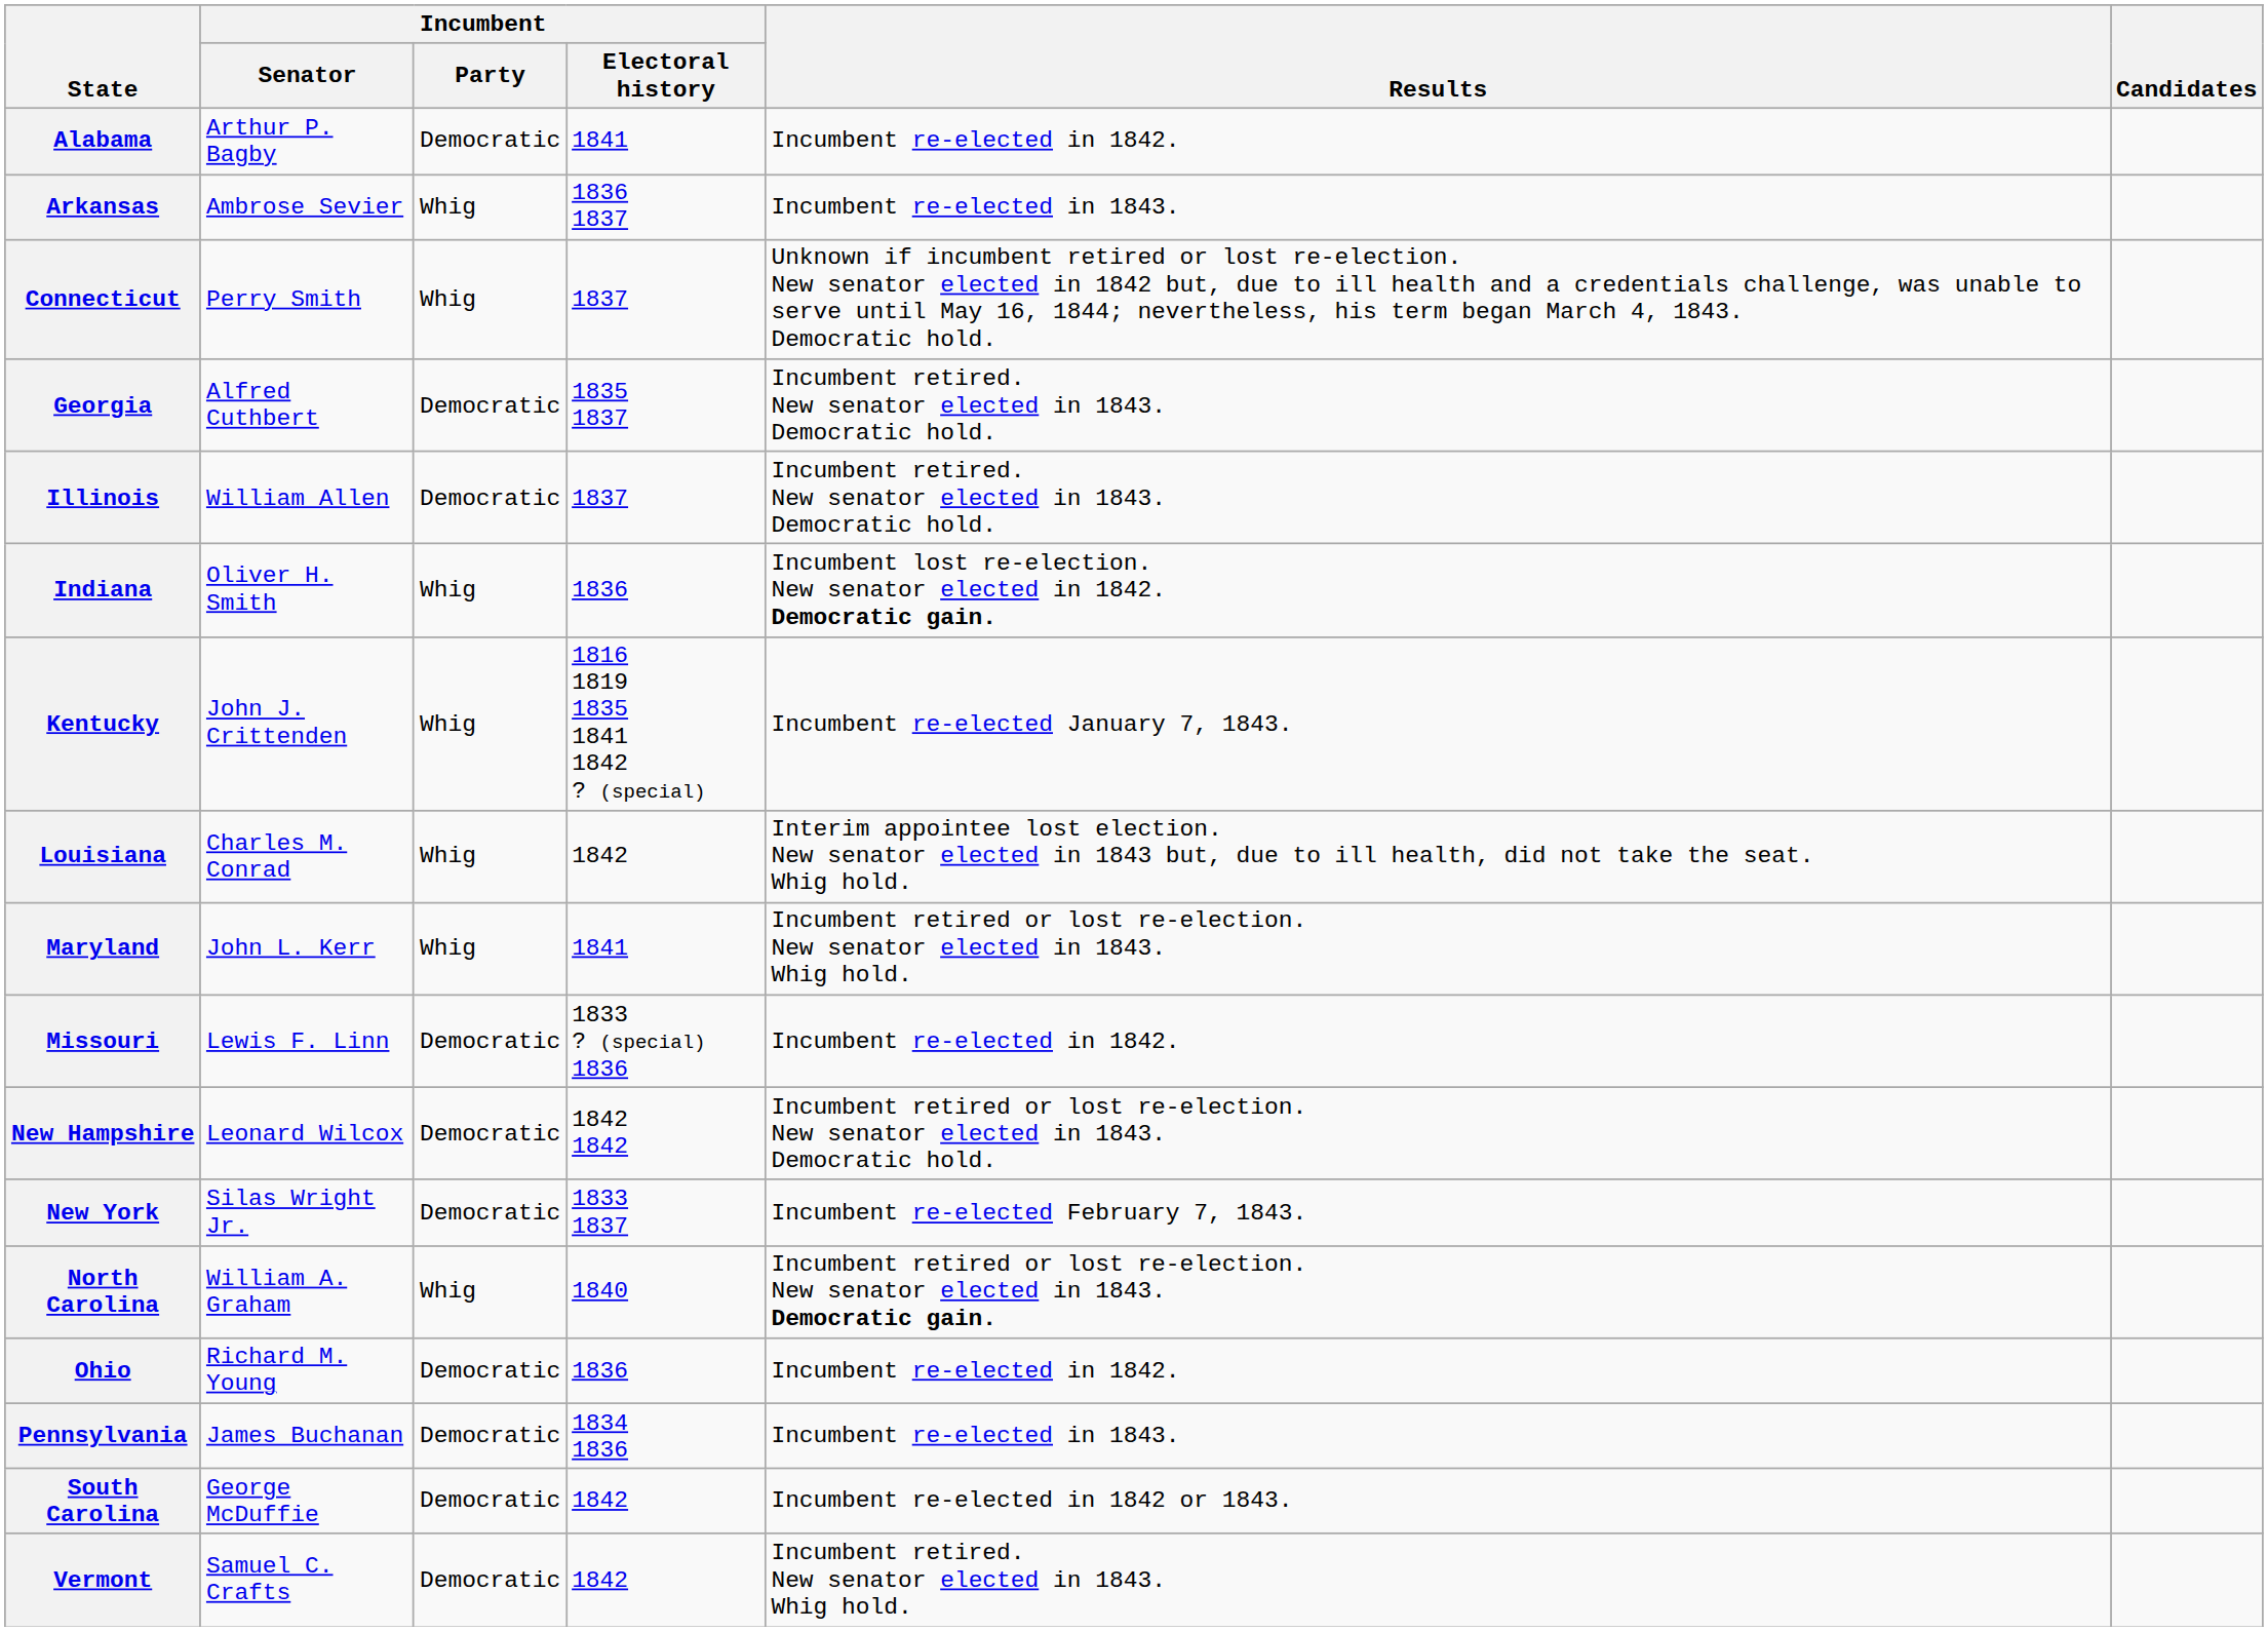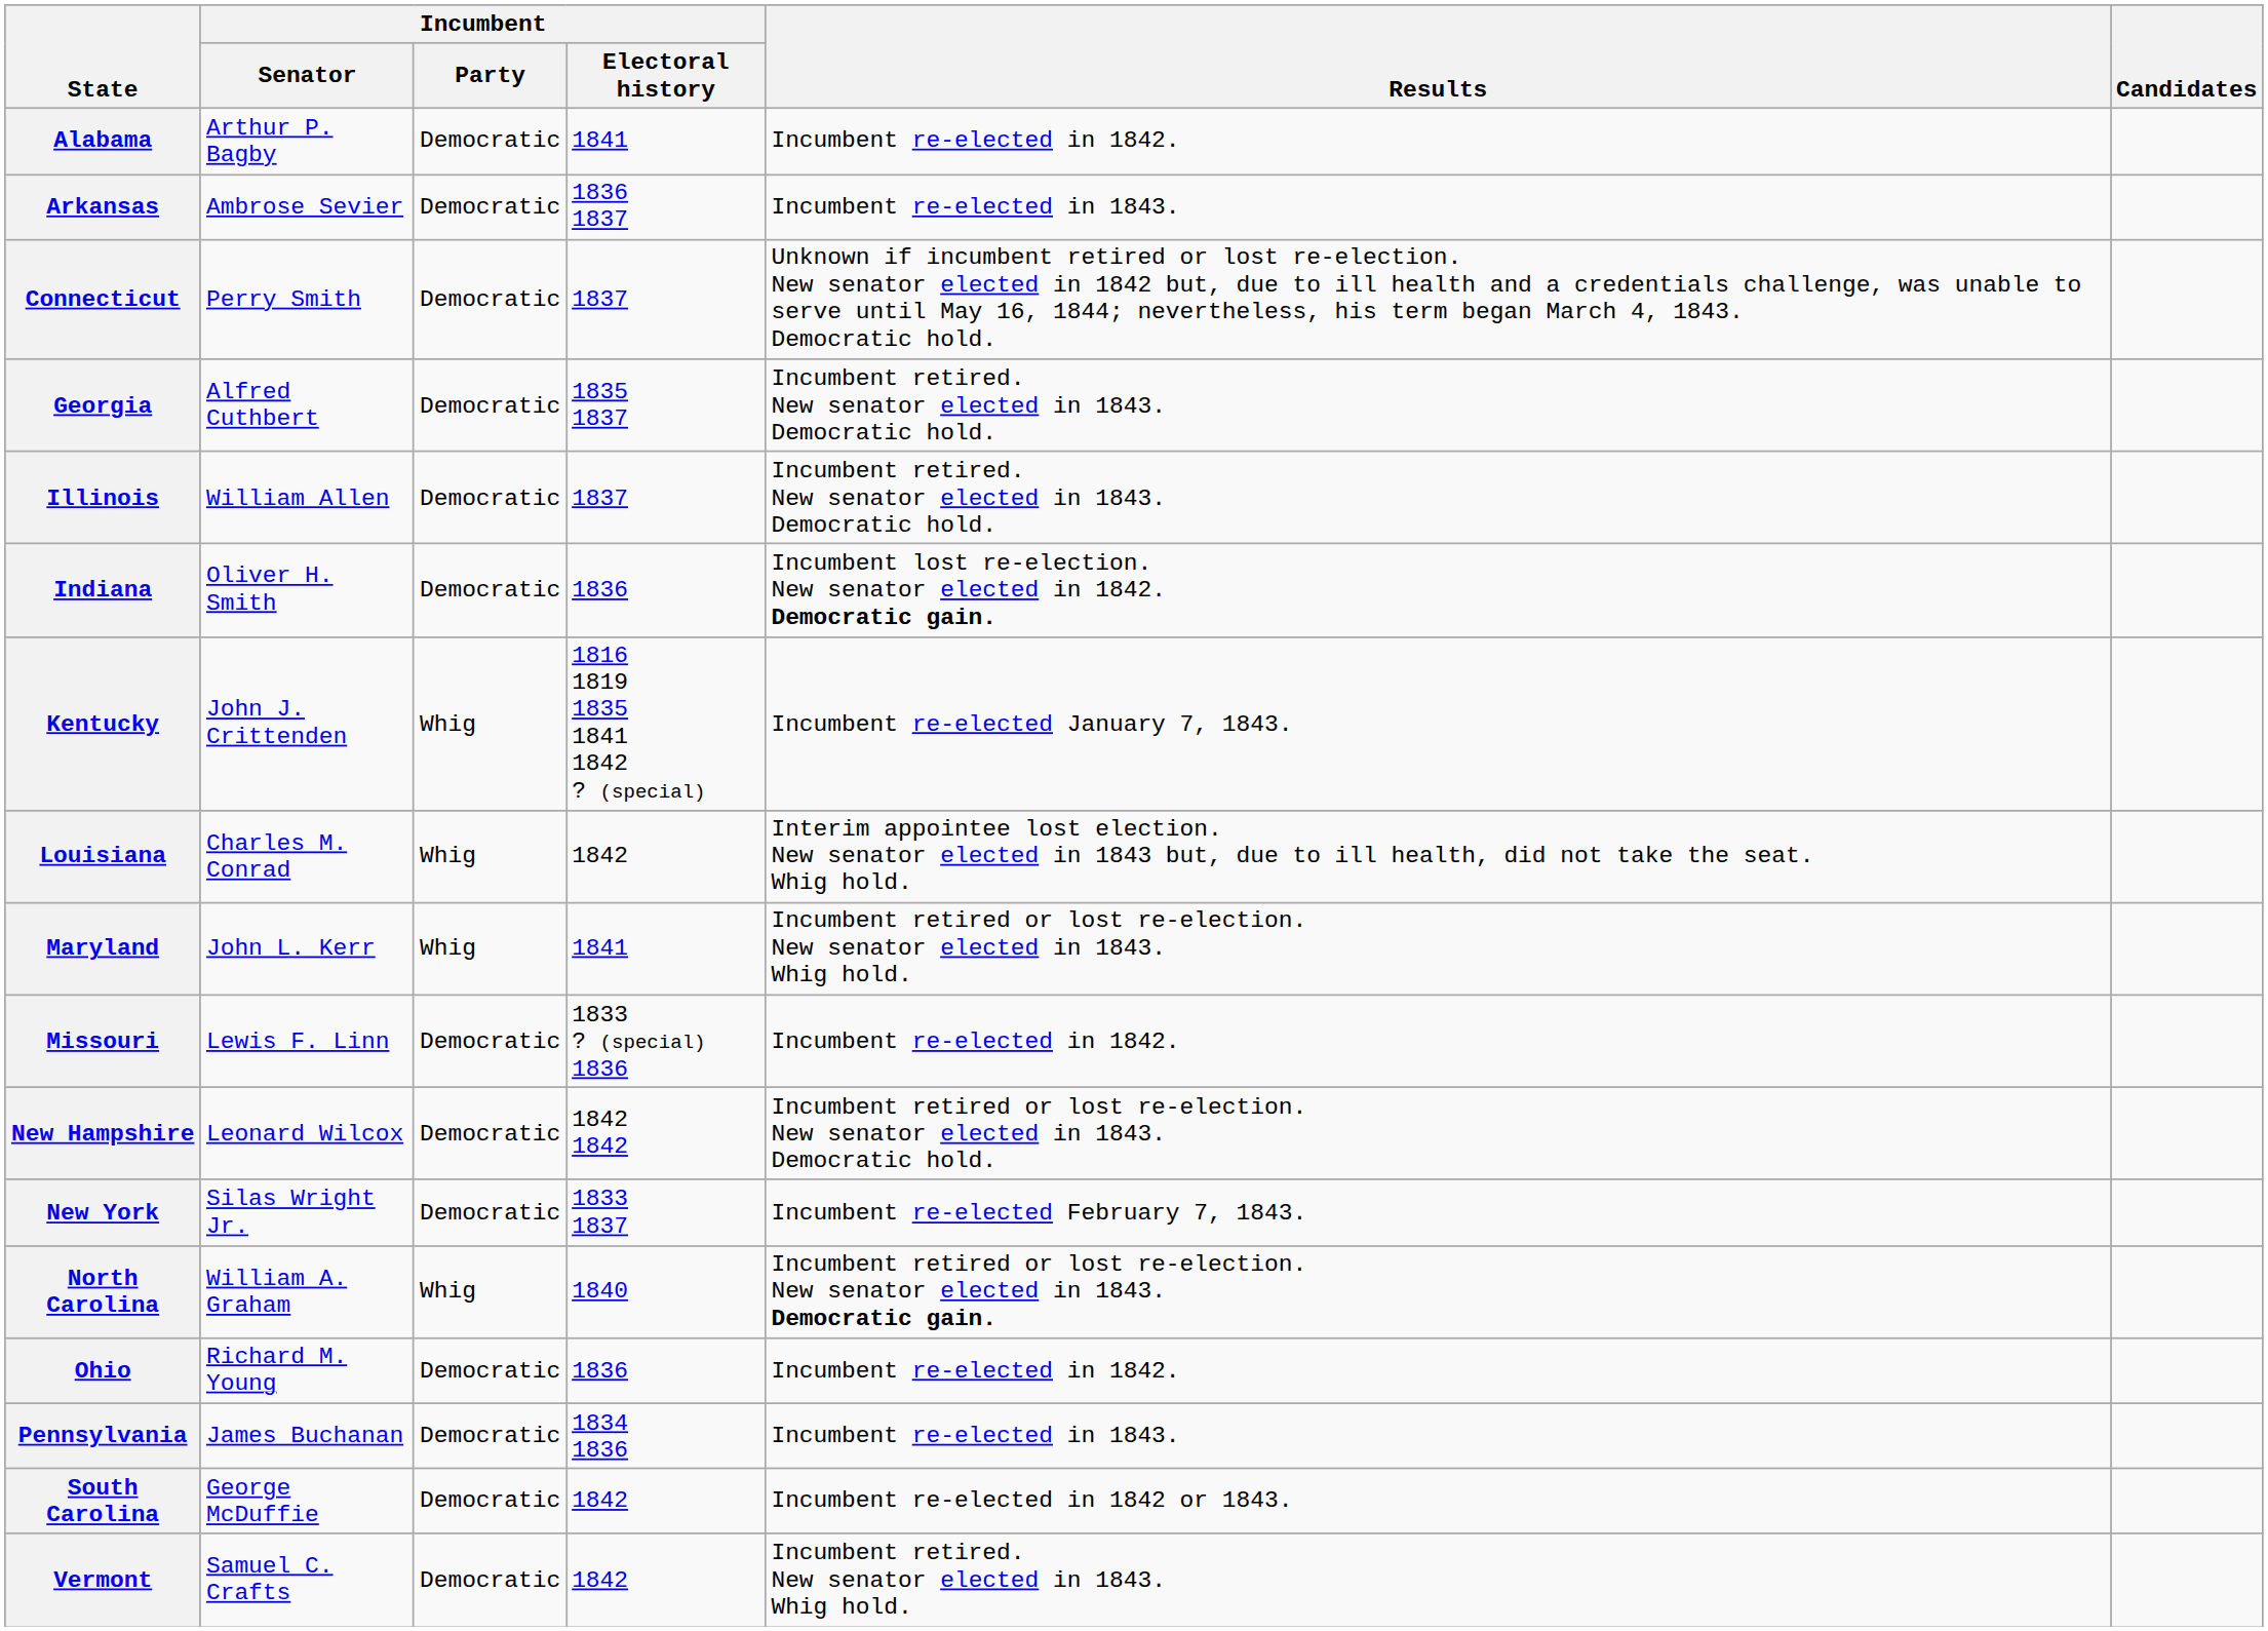 <table class=wikitable>
 <tr valign=bottom>
 <th rowspan=2>State</th>
 <th colspan=3>Incumbent</th>
 <th rowspan=2>Results</th>
 <th rowspan=2>Candidates</th>
 </tr>
 <tr>
 <th>Senator</th>
 <th>Party</th>
 <th>Electoral history</th>
 </tr>
 <tr>
 <th><a href='#'>Alabama</a></th>
 <td><a href='#'>Arthur P. Bagby</a></td>
 <td>Democratic</td>
 <td><a href='#'>1841 </a></td>
 <td>Incumbent <a href='#'>re-elected</a> in 1842.</td>
 <td nowrap></td>
 </tr>
 <tr>
 <th><a href='#'>Arkansas</a></th>
 <td><a href='#'>Ambrose Sevier</a></td>
-<td>Whig</td>
+<td>Democratic</td>
 <td><a href='#'>1836</a><br><a href='#'>1837</a></td>
 <td>Incumbent <a href='#'>re-elected</a> in 1843.</td>
 <td nowrap></td>
 </tr>
 <tr>
 <th><a href='#'>Connecticut</a></th>
 <td><a href='#'>Perry Smith</a></td>
-<td>Whig</td>
+<td>Democratic</td>
 <td><a href='#'>1837</a></td>
 <td>Unknown if incumbent retired or lost re-election.<br>New senator <a href='#'>elected</a> in 1842 but, due to ill health and a credentials challenge, was unable to serve until May 16, 1844; nevertheless, his term began March 4, 1843.<br>Democratic hold.</td>
 <td nowrap></td>
 </tr>
 <tr>
 <th><a href='#'>Georgia</a></th>
 <td><a href='#'>Alfred Cuthbert</a></td>
 <td>Democratic</td>
 <td><a href='#'>1835 </a><br><a href='#'>1837</a></td>
 <td>Incumbent retired.<br>New senator <a href='#'>elected</a> in 1843.<br>Democratic hold.</td>
 <td nowrap></td>
 </tr>
 <tr>
 <th><a href='#'>Illinois</a></th>
 <td><a href='#'>William Allen</a></td>
 <td>Democratic</td>
 <td><a href='#'>1837</a></td>
 <td>Incumbent retired.<br>New senator <a href='#'>elected</a> in 1843.<br>Democratic hold.</td>
 <td nowrap></td>
 </tr>
 <tr>
 <th><a href='#'>Indiana</a></th>
 <td><a href='#'>Oliver H. Smith</a></td>
-<td>Whig</td>
+<td>Democratic</td>
 <td><a href='#'>1836</a></td>
 <td>Incumbent lost re-election.<br>New senator <a href='#'>elected</a> in 1842.<br><strong>Democratic gain.</strong></td>
 <td nowrap></td>
 </tr>
 <tr>
 <th><a href='#'>Kentucky</a></th>
 <td><a href='#'>John J. Crittenden</a></td>
 <td>Whig</td>
 <td><a href='#'>1816</a><br>1819 <br><a href='#'>1835</a><br>1841 <br>1842 <br>? <small>(special)</small></td>
 <td>Incumbent <a href='#'>re-elected</a> January 7, 1843.</td>
 <td nowrap></td>
 </tr>
 <tr>
 <th><a href='#'>Louisiana</a></th>
 <td><a href='#'>Charles M. Conrad</a></td>
 <td>Whig</td>
 <td>1842 </td>
 <td>Interim appointee lost election.<br>New senator <a href='#'>elected</a> in 1843 but, due to ill health, did not take the seat.<br>Whig hold.</td>
 <td nowrap></td>
 </tr>
 <tr>
 <th><a href='#'>Maryland</a></th>
 <td><a href='#'>John L. Kerr</a></td>
 <td>Whig</td>
 <td><a href='#'>1841 </a></td>
 <td>Incumbent retired or lost re-election.<br>New senator <a href='#'>elected</a> in 1843.<br>Whig hold.</td>
 <td nowrap></td>
 </tr>
 <tr>
 <th><a href='#'>Missouri</a></th>
 <td><a href='#'>Lewis F. Linn</a></td>
 <td>Democratic</td>
 <td>1833 <br>? <small>(special)</small><br><a href='#'>1836</a></td>
 <td>Incumbent <a href='#'>re-elected</a> in 1842.</td>
 <td nowrap></td>
 </tr>
 <tr>
 <th><a href='#'>New Hampshire</a></th>
 <td><a href='#'>Leonard Wilcox</a></td>
 <td>Democratic</td>
 <td>1842 <br><a href='#'>1842 </a></td>
 <td>Incumbent retired or lost re-election.<br>New senator <a href='#'>elected</a> in 1843.<br>Democratic hold.</td>
 <td nowrap></td>
 </tr>
 <tr>
 <th><a href='#'>New York</a></th>
 <td><a href='#'>Silas Wright Jr.</a></td>
 <td>Democratic</td>
 <td><a href='#'>1833 </a><br><a href='#'>1837</a></td>
 <td>Incumbent <a href='#'>re-elected</a> February 7, 1843.</td>
 <td nowrap></td>
 </tr>
 <tr>
 <th><a href='#'>North Carolina</a></th>
 <td><a href='#'>William A. Graham</a></td>
 <td>Whig</td>
 <td><a href='#'>1840 </a></td>
 <td>Incumbent retired or lost re-election.<br>New senator <a href='#'>elected</a> in 1843.<br><strong>Democratic gain.</strong></td>
 <td nowrap></td>
 </tr>
 <tr>
 <th><a href='#'>Ohio</a></th>
 <td><a href='#'>Richard M. Young</a></td>
 <td>Democratic</td>
 <td><a href='#'>1836</a></td>
 <td>Incumbent <a href='#'>re-elected</a> in 1842.</td>
 <td nowrap></td>
 </tr>
 <tr>
 <th><a href='#'>Pennsylvania</a></th>
 <td><a href='#'>James Buchanan</a></td>
 <td>Democratic</td>
 <td><a href='#'>1834 </a><br><a href='#'>1836</a></td>
 <td>Incumbent <a href='#'>re-elected</a> in 1843.</td>
 <td nowrap></td>
 </tr>
 <tr>
 <th><a href='#'>South Carolina</a></th>
 <td><a href='#'>George McDuffie</a></td>
 <td>Democratic</td>
 <td><a href='#'>1842 </a></td>
 <td>Incumbent re-elected in 1842 or 1843.</td>
 <td nowrap></td>
 </tr>
 <tr>
 <th><a href='#'>Vermont</a></th>
 <td><a href='#'>Samuel C. Crafts</a></td>
 <td>Democratic</td>
 <td><a href='#'>1842 </a></td>
 <td>Incumbent retired.<br>New senator <a href='#'>elected</a> in 1843.<br>Whig hold.</td>
 <td nowrap></td>
 </tr>
 </table>
